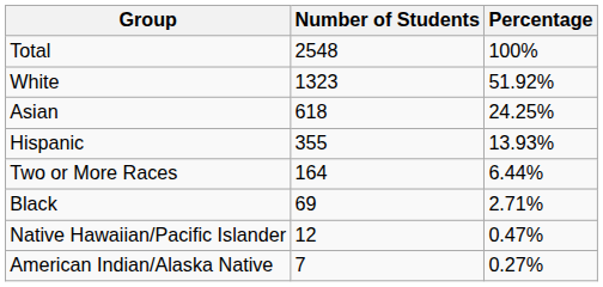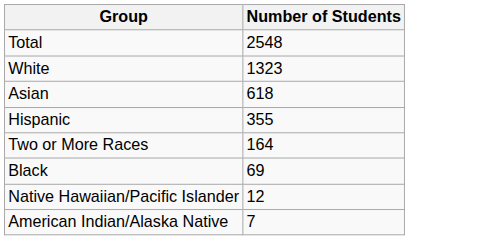 <table class="wikitable">
 <tr>
 <th>Group</th>
 <th>Number of Students</th>
-<th>Percentage</th>
 </tr>
 <tr>
 <td>Total</td>
 <td>2548</td>
-<td>100%</td>
 </tr>
 <tr>
 <td>White</td>
 <td>1323</td>
-<td>51.92%</td>
 </tr>
 <tr>
 <td>Asian</td>
 <td>618</td>
-<td>24.25%</td>
 </tr>
 <tr>
 <td>Hispanic</td>
 <td>355</td>
-<td>13.93%</td>
 </tr>
 <tr>
 <td>Two or More Races</td>
 <td>164</td>
-<td>6.44%</td>
 </tr>
 <tr>
 <td>Black</td>
 <td>69</td>
-<td>2.71%</td>
 </tr>
 <tr>
 <td>Native Hawaiian/Pacific Islander</td>
 <td>12</td>
-<td>0.47%</td>
 </tr>
 <tr>
 <td>American Indian/Alaska Native</td>
 <td>7</td>
-<td>0.27%</td>
 </tr>
 </table>
